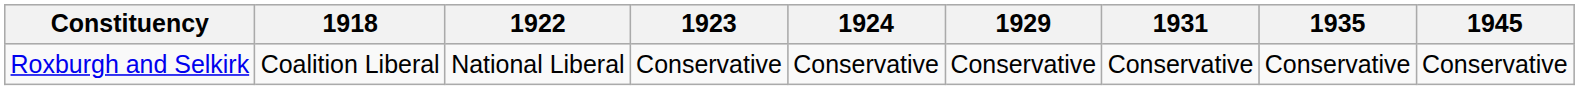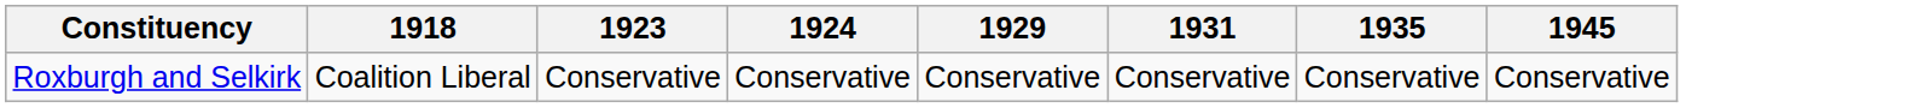 <table class="wikitable sortable">
 <tr>
 <th>Constituency</th>
 <th>1918</th>
-<th>1922</th>
 <th>1923</th>
 <th>1924</th>
 <th>1929</th>
 <th>1931</th>
 <th>1935</th>
 <th>1945</th>
 </tr>
 <tr>
 <td><a href='#'>Roxburgh and Selkirk</a></td>
 <td bgcolor=>Coalition Liberal</td>
-<td bgcolor=>National Liberal</td>
 <td bgcolor=>Conservative</td>
 <td bgcolor=>Conservative</td>
 <td bgcolor=>Conservative</td>
 <td bgcolor=>Conservative</td>
 <td bgcolor=>Conservative</td>
 <td bgcolor=>Conservative</td>
 </tr>
 </table>
